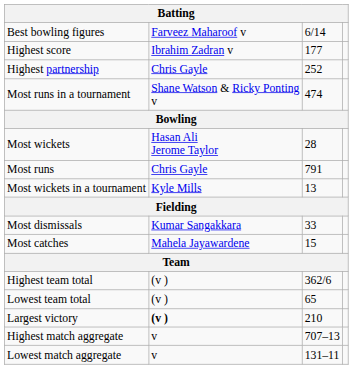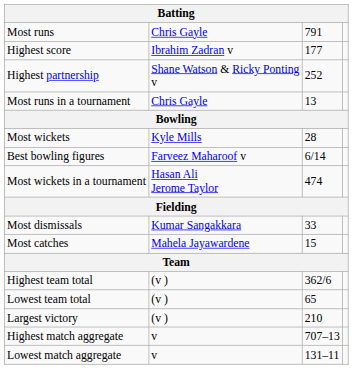 <table class="wikitable">
 <tr>
 <th colspan="4">Batting</th>
 </tr>
 <tr>
-<td>Best bowling figures</td>
-<td> <a href='#'>Farveez Maharoof</a> v </td>
-<td>6/14 </td>
+<td>Most runs</td>
+<td> <a href='#'>Chris Gayle</a></td>
+<td>791 </td>
 <td></td>
 </tr>
 <tr>
 <td>Highest score</td>
 <td> <a href='#'>Ibrahim Zadran</a> v </td>
 <td>177 </td>
 <td></td>
 </tr>
 <tr>
 <td>Highest <a href='#'>partnership</a></td>
-<td> <a href='#'>Chris Gayle</a></td>
+<td> <a href='#'>Shane Watson</a> & <a href='#'>Ricky Ponting</a> <br>  v </td>
 <td>252 </td>
 <td></td>
 </tr>
 <tr>
 <td>Most runs in a tournament</td>
-<td> <a href='#'>Shane Watson</a> & <a href='#'>Ricky Ponting</a> <br>  v </td>
-<td>474 </td>
+<td> <a href='#'>Chris Gayle</a></td>
+<td>13</td>
 <td></td>
 </tr>
 <tr>
 <th colspan="4">Bowling</th>
 </tr>
 <tr>
 <td>Most wickets</td>
-<td> <a href='#'>Hasan Ali</a>  <br>  <a href='#'>Jerome Taylor</a> </td>
+<td> <a href='#'>Kyle Mills</a></td>
 <td>28 </td>
 <td></td>
 </tr>
 <tr>
-<td>Most runs</td>
-<td> <a href='#'>Chris Gayle</a></td>
-<td>791 </td>
+<td>Best bowling figures</td>
+<td> <a href='#'>Farveez Maharoof</a> v </td>
+<td>6/14 </td>
 <td></td>
 </tr>
 <tr>
 <td>Most wickets in a tournament</td>
-<td> <a href='#'>Kyle Mills</a></td>
-<td>13</td>
+<td> <a href='#'>Hasan Ali</a>  <br>  <a href='#'>Jerome Taylor</a> </td>
+<td>474 </td>
 <td></td>
 </tr>
 <tr>
 <th colspan="4">Fielding</th>
 </tr>
 <tr>
 <td>Most dismissals </td>
 <td> <a href='#'>Kumar Sangakkara</a></td>
 <td>33 </td>
 <td></td>
 </tr>
 <tr>
 <td>Most catches </td>
 <td> <a href='#'>Mahela Jayawardene</a></td>
 <td>15 </td>
 <td></td>
 </tr>
 <tr>
 <th colspan="4">Team</th>
 </tr>
 <tr>
 <td>Highest team total</td>
 <td> (v )</td>
 <td>362/6 </td>
 <td></td>
 </tr>
 <tr>
 <td>Lowest team total</td>
 <td> (v )</td>
 <td>65 </td>
 <td></td>
 </tr>
 <tr>
 <td>Largest victory </td>
-<td><strong> (v )</strong></td>
+<td> (v )</td>
 <td>210 </td>
 <td></td>
 </tr>
 <tr>
 <td>Highest match aggregate</td>
 <td> v </td>
 <td>707–13 </td>
 <td></td>
 </tr>
 <tr>
 <td>Lowest match aggregate</td>
 <td> v </td>
 <td>131–11 </td>
 <td></td>
 </tr>
 </table>
